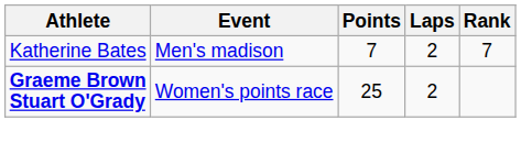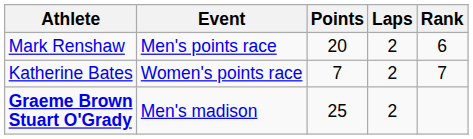 <table class=wikitable style="font-size:90%">
 <tr>
 <th>Athlete</th>
 <th>Event</th>
 <th>Points</th>
 <th>Laps</th>
 <th>Rank</th>
 </tr>
 <tr align=center>
+<td align=left><a href='#'>Mark Renshaw</a></td>
+<td align=left><a href='#'>Men's points race</a></td>
+<td>20</td>
+<td>2</td>
+<td>6</td>
+</tr>
+<tr align=center>
 <td align=left><a href='#'>Katherine Bates</a></td>
-<td align=left><a href='#'>Men's madison</a></td>
+<td align=left><a href='#'>Women's points race</a></td>
 <td>7</td>
 <td>2</td>
 <td>7</td>
 </tr>
 <tr align=center>
 <td align=left><strong><a href='#'>Graeme Brown</a><br><a href='#'>Stuart O'Grady</a></strong></td>
-<td align=left><a href='#'>Women's points race</a></td>
+<td align=left><a href='#'>Men's madison</a></td>
 <td>25</td>
 <td>2</td>
 <td></td>
 </tr>
 </table>
